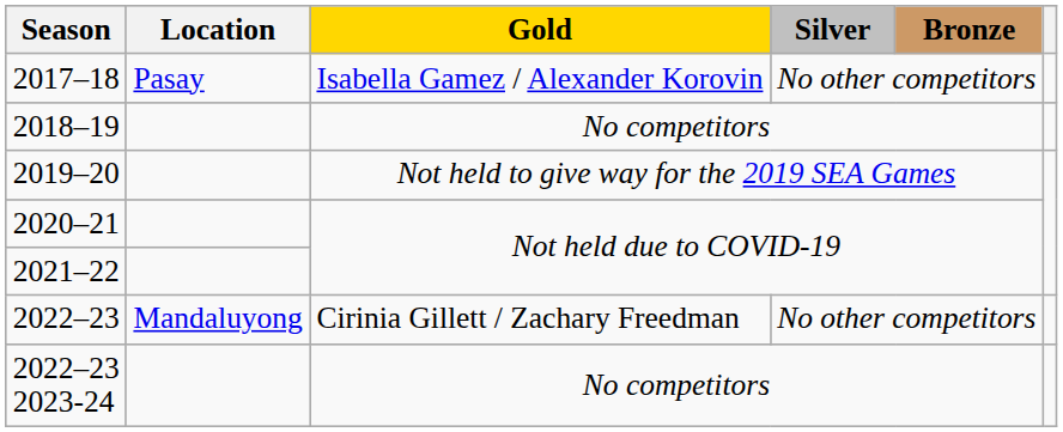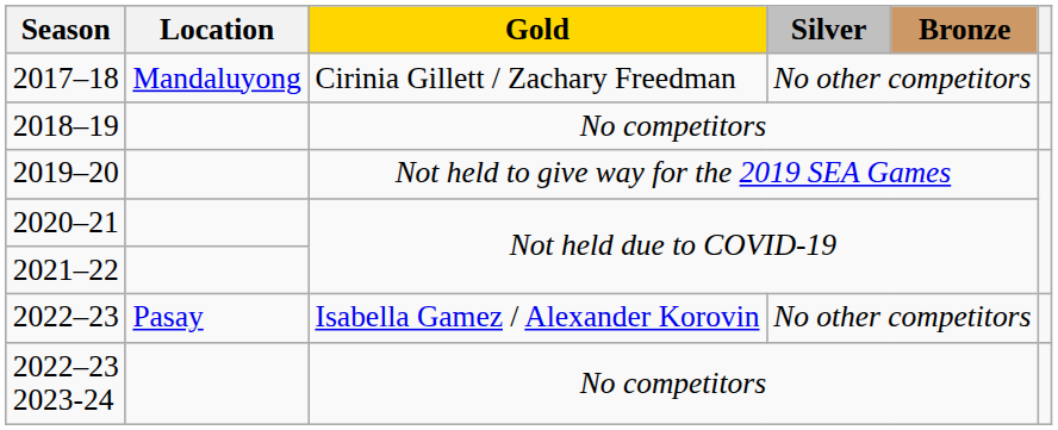 <table class="wikitable">
 <tr>
 <th>Season</th>
 <th>Location</th>
 <td align=center bgcolor=gold><strong>Gold</strong></td>
 <td align=center bgcolor=silver><strong>Silver</strong></td>
 <td align=center bgcolor=cc9966><strong>Bronze</strong></td>
 <th></th>
 </tr>
 <tr>
 <td>2017–18</td>
-<td><a href='#'>Pasay</a></td>
-<td><a href='#'>Isabella Gamez</a> / <a href='#'>Alexander Korovin</a></td>
+<td><a href='#'>Mandaluyong</a></td>
+<td>Cirinia Gillett / Zachary Freedman</td>
 <td colspan=2 align=center><em>No other competitors</em></td>
 <td></td>
 </tr>
 <tr>
 <td>2018–19</td>
 <td></td>
 <td colspan=3 align=center><em>No competitors</em></td>
 <td></td>
 </tr>
 <tr>
 <td>2019–20</td>
 <td></td>
 <td colspan=3 align=center><em>Not held to give way for the <a href='#'>2019 SEA Games</a></em></td>
 <td rowspan=3></td>
 </tr>
 <tr>
 <td>2020–21</td>
 <td></td>
 <td colspan=3 align=center rowspan=2><em>Not held due to COVID-19</em></td>
 </tr>
 <tr>
 <td>2021–22</td>
 <td></td>
 </tr>
 <tr>
 <td>2022–23</td>
-<td><a href='#'>Mandaluyong</a></td>
-<td>Cirinia Gillett / Zachary Freedman</td>
+<td><a href='#'>Pasay</a></td>
+<td><a href='#'>Isabella Gamez</a> / <a href='#'>Alexander Korovin</a></td>
 <td colspan=2 align=center><em>No other competitors</em></td>
 <td></td>
 </tr>
 <tr>
 <td>2022–23<br>2023-24</td>
 <td></td>
 <td colspan=3 align=center><em>No competitors</em></td>
 <td></td>
 </tr>
 </table>
